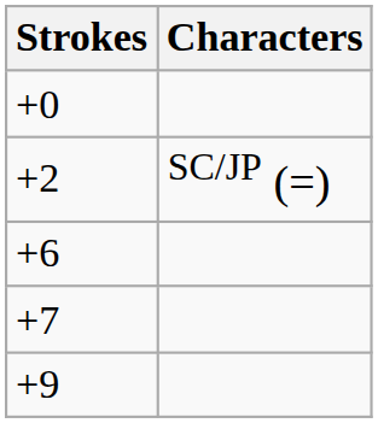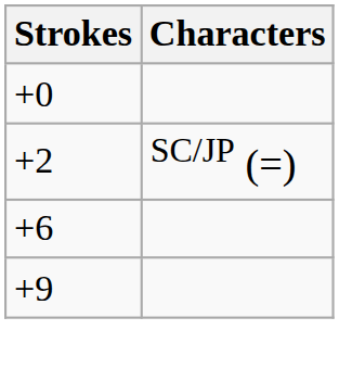 <table class="wikitable">
 <tr>
 <th>Strokes</th>
 <th>Characters</th>
 </tr>
 <tr --->
 <td>+0</td>
 <td style="font-size: large;"></td>
 </tr>
 <tr --->
 <td>+2</td>
 <td style="font-size: large;"> <sup>SC/JP</sup> (=)</td>
 </tr>
 <tr --->
 <td>+6</td>
 <td style="font-size: large;"></td>
 </tr>
 <tr --->
-<td>+7</td>
-<td style="font-size: large;"></td>
-</tr>
-<tr --->
 <td>+9</td>
 <td style="font-size: large;">  </td>
 </tr>
 </table>
